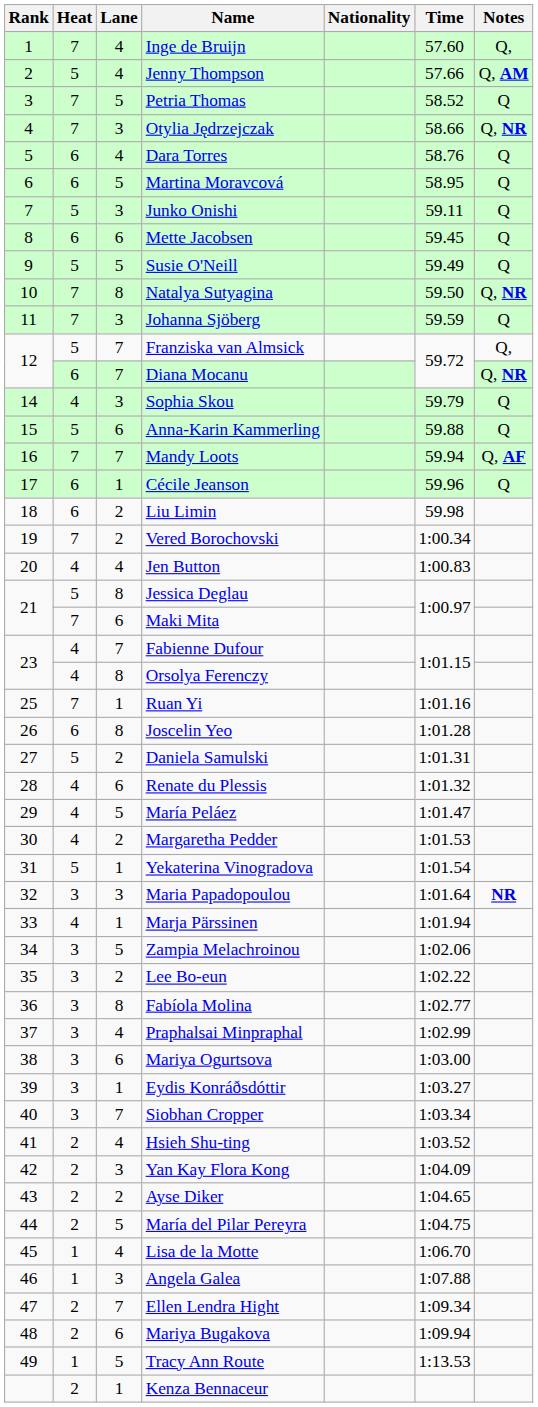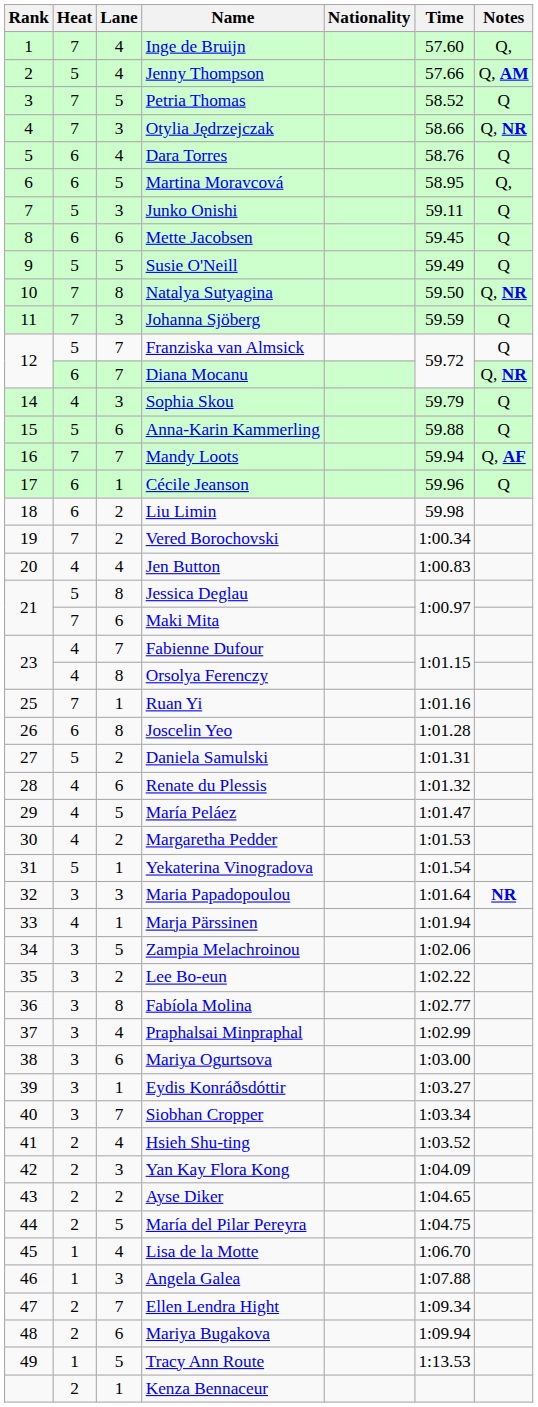 <table class="wikitable sortable" style="text-align:center">
 <tr>
 <th>Rank</th>
 <th>Heat</th>
 <th>Lane</th>
 <th>Name</th>
 <th>Nationality</th>
 <th>Time</th>
 <th>Notes</th>
 </tr>
 <tr bgcolor=#cfc>
 <td>1</td>
 <td>7</td>
 <td>4</td>
 <td align=left><a href='#'>Inge de Bruijn</a></td>
 <td align=left></td>
 <td>57.60</td>
 <td>Q, </td>
 </tr>
 <tr bgcolor=#cfc>
 <td>2</td>
 <td>5</td>
 <td>4</td>
 <td align=left><a href='#'>Jenny Thompson</a></td>
 <td align=left></td>
 <td>57.66</td>
 <td>Q, <strong><a href='#'>AM</a></strong></td>
 </tr>
 <tr bgcolor=#cfc>
 <td>3</td>
 <td>7</td>
 <td>5</td>
 <td align=left><a href='#'>Petria Thomas</a></td>
 <td align=left></td>
 <td>58.52</td>
 <td>Q</td>
 </tr>
 <tr bgcolor=#cfc>
 <td>4</td>
 <td>7</td>
 <td>3</td>
 <td align=left><a href='#'>Otylia Jędrzejczak</a></td>
 <td align=left></td>
 <td>58.66</td>
 <td>Q, <strong><a href='#'>NR</a></strong></td>
 </tr>
 <tr bgcolor=#cfc>
 <td>5</td>
 <td>6</td>
 <td>4</td>
 <td align=left><a href='#'>Dara Torres</a></td>
 <td align=left></td>
 <td>58.76</td>
 <td>Q</td>
 </tr>
 <tr bgcolor=#cfc>
 <td>6</td>
 <td>6</td>
 <td>5</td>
 <td align=left><a href='#'>Martina Moravcová</a></td>
 <td align=left></td>
 <td>58.95</td>
-<td>Q</td>
+<td>Q, </td>
 </tr>
 <tr bgcolor=#cfc>
 <td>7</td>
 <td>5</td>
 <td>3</td>
 <td align=left><a href='#'>Junko Onishi</a></td>
 <td align=left></td>
 <td>59.11</td>
 <td>Q</td>
 </tr>
 <tr bgcolor=#cfc>
 <td>8</td>
 <td>6</td>
 <td>6</td>
 <td align=left><a href='#'>Mette Jacobsen</a></td>
 <td align=left></td>
 <td>59.45</td>
 <td>Q</td>
 </tr>
 <tr bgcolor=#cfc>
 <td>9</td>
 <td>5</td>
 <td>5</td>
 <td align=left><a href='#'>Susie O'Neill</a></td>
 <td align=left></td>
 <td>59.49</td>
 <td>Q</td>
 </tr>
 <tr bgcolor=#cfc>
 <td>10</td>
 <td>7</td>
 <td>8</td>
 <td align=left><a href='#'>Natalya Sutyagina</a></td>
 <td align=left></td>
 <td>59.50</td>
 <td>Q, <strong><a href='#'>NR</a></strong></td>
 </tr>
 <tr bgcolor=#cfc>
 <td>11</td>
 <td>7</td>
 <td>3</td>
 <td align=left><a href='#'>Johanna Sjöberg</a></td>
 <td align=left></td>
 <td>59.59</td>
 <td>Q</td>
 </tr>
 <tr>
 <td rowspan=2>12</td>
 <td>5</td>
 <td>7</td>
 <td align=left><a href='#'>Franziska van Almsick</a></td>
 <td align=left></td>
 <td rowspan=2>59.72</td>
-<td>Q, </td>
+<td>Q</td>
 </tr>
 <tr bgcolor=#cfc>
 <td>6</td>
 <td>7</td>
 <td align=left><a href='#'>Diana Mocanu</a></td>
 <td align=left></td>
 <td>Q, <strong><a href='#'>NR</a></strong></td>
 </tr>
 <tr bgcolor=#cfc>
 <td>14</td>
 <td>4</td>
 <td>3</td>
 <td align=left><a href='#'>Sophia Skou</a></td>
 <td align=left></td>
 <td>59.79</td>
 <td>Q</td>
 </tr>
 <tr bgcolor=#cfc>
 <td>15</td>
 <td>5</td>
 <td>6</td>
 <td align=left><a href='#'>Anna-Karin Kammerling</a></td>
 <td align=left></td>
 <td>59.88</td>
 <td>Q</td>
 </tr>
 <tr bgcolor=#cfc>
 <td>16</td>
 <td>7</td>
 <td>7</td>
 <td align=left><a href='#'>Mandy Loots</a></td>
 <td align=left></td>
 <td>59.94</td>
 <td>Q, <strong><a href='#'>AF</a></strong></td>
 </tr>
 <tr bgcolor=#cfc>
 <td>17</td>
 <td>6</td>
 <td>1</td>
 <td align=left><a href='#'>Cécile Jeanson</a></td>
 <td align=left></td>
 <td>59.96</td>
 <td>Q</td>
 </tr>
 <tr>
 <td>18</td>
 <td>6</td>
 <td>2</td>
 <td align=left><a href='#'>Liu Limin</a></td>
 <td align=left></td>
 <td>59.98</td>
 <td></td>
 </tr>
 <tr>
 <td>19</td>
 <td>7</td>
 <td>2</td>
 <td align=left><a href='#'>Vered Borochovski</a></td>
 <td align=left></td>
 <td>1:00.34</td>
 <td></td>
 </tr>
 <tr>
 <td>20</td>
 <td>4</td>
 <td>4</td>
 <td align=left><a href='#'>Jen Button</a></td>
 <td align=left></td>
 <td>1:00.83</td>
 <td></td>
 </tr>
 <tr>
 <td rowspan=2>21</td>
 <td>5</td>
 <td>8</td>
 <td align=left><a href='#'>Jessica Deglau</a></td>
 <td align=left></td>
 <td rowspan=2>1:00.97</td>
 <td></td>
 </tr>
 <tr>
 <td>7</td>
 <td>6</td>
 <td align=left><a href='#'>Maki Mita</a></td>
 <td align=left></td>
 <td></td>
 </tr>
 <tr>
 <td rowspan=2>23</td>
 <td>4</td>
 <td>7</td>
 <td align=left><a href='#'>Fabienne Dufour</a></td>
 <td align=left></td>
 <td rowspan=2>1:01.15</td>
 <td></td>
 </tr>
 <tr>
 <td>4</td>
 <td>8</td>
 <td align=left><a href='#'>Orsolya Ferenczy</a></td>
 <td align=left></td>
 <td></td>
 </tr>
 <tr>
 <td>25</td>
 <td>7</td>
 <td>1</td>
 <td align=left><a href='#'>Ruan Yi</a></td>
 <td align=left></td>
 <td>1:01.16</td>
 <td></td>
 </tr>
 <tr>
 <td>26</td>
 <td>6</td>
 <td>8</td>
 <td align=left><a href='#'>Joscelin Yeo</a></td>
 <td align=left></td>
 <td>1:01.28</td>
 <td></td>
 </tr>
 <tr>
 <td>27</td>
 <td>5</td>
 <td>2</td>
 <td align=left><a href='#'>Daniela Samulski</a></td>
 <td align=left></td>
 <td>1:01.31</td>
 <td></td>
 </tr>
 <tr>
 <td>28</td>
 <td>4</td>
 <td>6</td>
 <td align=left><a href='#'>Renate du Plessis</a></td>
 <td align=left></td>
 <td>1:01.32</td>
 <td></td>
 </tr>
 <tr>
 <td>29</td>
 <td>4</td>
 <td>5</td>
 <td align=left><a href='#'>María Peláez</a></td>
 <td align=left></td>
 <td>1:01.47</td>
 <td></td>
 </tr>
 <tr>
 <td>30</td>
 <td>4</td>
 <td>2</td>
 <td align=left><a href='#'>Margaretha Pedder</a></td>
 <td align=left></td>
 <td>1:01.53</td>
 <td></td>
 </tr>
 <tr>
 <td>31</td>
 <td>5</td>
 <td>1</td>
 <td align=left><a href='#'>Yekaterina Vinogradova</a></td>
 <td align=left></td>
 <td>1:01.54</td>
 <td></td>
 </tr>
 <tr>
 <td>32</td>
 <td>3</td>
 <td>3</td>
 <td align=left><a href='#'>Maria Papadopoulou</a></td>
 <td align=left></td>
 <td>1:01.64</td>
 <td><strong><a href='#'>NR</a></strong></td>
 </tr>
 <tr>
 <td>33</td>
 <td>4</td>
 <td>1</td>
 <td align=left><a href='#'>Marja Pärssinen</a></td>
 <td align=left></td>
 <td>1:01.94</td>
 <td></td>
 </tr>
 <tr>
 <td>34</td>
 <td>3</td>
 <td>5</td>
 <td align=left><a href='#'>Zampia Melachroinou</a></td>
 <td align=left></td>
 <td>1:02.06</td>
 <td></td>
 </tr>
 <tr>
 <td>35</td>
 <td>3</td>
 <td>2</td>
 <td align=left><a href='#'>Lee Bo-eun</a></td>
 <td align=left></td>
 <td>1:02.22</td>
 <td></td>
 </tr>
 <tr>
 <td>36</td>
 <td>3</td>
 <td>8</td>
 <td align=left><a href='#'>Fabíola Molina</a></td>
 <td align=left></td>
 <td>1:02.77</td>
 <td></td>
 </tr>
 <tr>
 <td>37</td>
 <td>3</td>
 <td>4</td>
 <td align=left><a href='#'>Praphalsai Minpraphal</a></td>
 <td align=left></td>
 <td>1:02.99</td>
 <td></td>
 </tr>
 <tr>
 <td>38</td>
 <td>3</td>
 <td>6</td>
 <td align=left><a href='#'>Mariya Ogurtsova</a></td>
 <td align=left></td>
 <td>1:03.00</td>
 <td></td>
 </tr>
 <tr>
 <td>39</td>
 <td>3</td>
 <td>1</td>
 <td align=left><a href='#'>Eydis Konráðsdóttir</a></td>
 <td align=left></td>
 <td>1:03.27</td>
 <td></td>
 </tr>
 <tr>
 <td>40</td>
 <td>3</td>
 <td>7</td>
 <td align=left><a href='#'>Siobhan Cropper</a></td>
 <td align=left></td>
 <td>1:03.34</td>
 <td></td>
 </tr>
 <tr>
 <td>41</td>
 <td>2</td>
 <td>4</td>
 <td align=left><a href='#'>Hsieh Shu-ting</a></td>
 <td align=left></td>
 <td>1:03.52</td>
 <td></td>
 </tr>
 <tr>
 <td>42</td>
 <td>2</td>
 <td>3</td>
 <td align=left><a href='#'>Yan Kay Flora Kong</a></td>
 <td align=left></td>
 <td>1:04.09</td>
 <td></td>
 </tr>
 <tr>
 <td>43</td>
 <td>2</td>
 <td>2</td>
 <td align=left><a href='#'>Ayse Diker</a></td>
 <td align=left></td>
 <td>1:04.65</td>
 <td></td>
 </tr>
 <tr>
 <td>44</td>
 <td>2</td>
 <td>5</td>
 <td align=left><a href='#'>María del Pilar Pereyra</a></td>
 <td align=left></td>
 <td>1:04.75</td>
 <td></td>
 </tr>
 <tr>
 <td>45</td>
 <td>1</td>
 <td>4</td>
 <td align=left><a href='#'>Lisa de la Motte</a></td>
 <td align=left></td>
 <td>1:06.70</td>
 <td></td>
 </tr>
 <tr>
 <td>46</td>
 <td>1</td>
 <td>3</td>
 <td align=left><a href='#'>Angela Galea</a></td>
 <td align=left></td>
 <td>1:07.88</td>
 <td></td>
 </tr>
 <tr>
 <td>47</td>
 <td>2</td>
 <td>7</td>
 <td align=left><a href='#'>Ellen Lendra Hight</a></td>
 <td align=left></td>
 <td>1:09.34</td>
 <td></td>
 </tr>
 <tr>
 <td>48</td>
 <td>2</td>
 <td>6</td>
 <td align=left><a href='#'>Mariya Bugakova</a></td>
 <td align=left></td>
 <td>1:09.94</td>
 <td></td>
 </tr>
 <tr>
 <td>49</td>
 <td>1</td>
 <td>5</td>
 <td align=left><a href='#'>Tracy Ann Route</a></td>
 <td align=left></td>
 <td>1:13.53</td>
 <td></td>
 </tr>
 <tr>
 <td></td>
 <td>2</td>
 <td>1</td>
 <td align=left><a href='#'>Kenza Bennaceur</a></td>
 <td align=left></td>
 <td></td>
 <td></td>
 </tr>
 </table>
